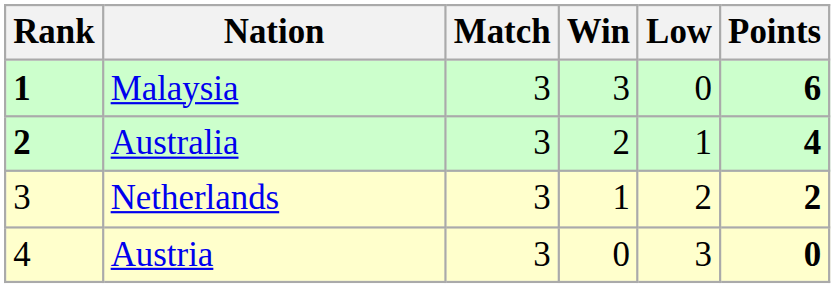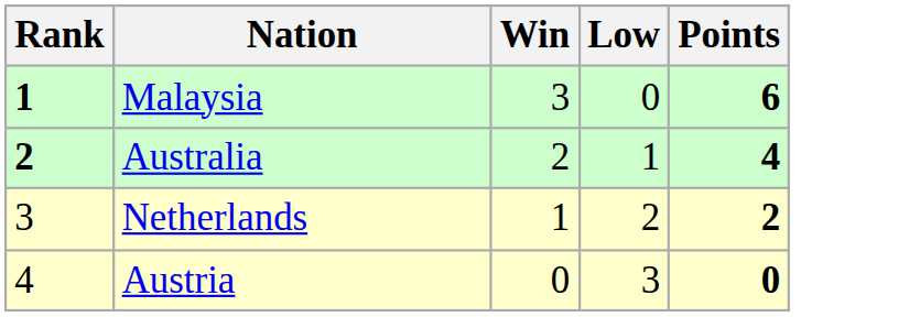 <table class="wikitable">
 <tr>
 <th width=20>Rank</th>
 <th width=150>Nation</th>
-<th width=20>Match</th>
 <th width=20>Win</th>
 <th width=20>Low</th>
 <th width=20>Points</th>
 </tr>
 <tr align="right" style="background:#ccffcc;">
 <td align="left"><strong>1</strong></td>
 <td align="left"> <a href='#'>Malaysia</a></td>
 <td>3</td>
-<td>3</td>
 <td>0</td>
 <td><strong>6</strong></td>
 </tr>
 <tr align="right" style="background:#ccffcc;">
 <td align="left"><strong>2</strong></td>
 <td align="left"> <a href='#'>Australia</a></td>
-<td>3</td>
 <td>2</td>
 <td>1</td>
 <td><strong>4</strong></td>
 </tr>
 <tr align="right" style="background:#ffffcc;">
 <td align="left">3</td>
 <td align="left"> <a href='#'>Netherlands</a></td>
-<td>3</td>
 <td>1</td>
 <td>2</td>
 <td><strong>2</strong></td>
 </tr>
 <tr align="right" style="background:#ffffcc;">
 <td align="left">4</td>
 <td align="left"> <a href='#'>Austria</a></td>
-<td>3</td>
 <td>0</td>
 <td>3</td>
 <td><strong>0</strong></td>
 </tr>
 </table>
